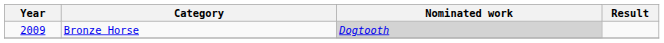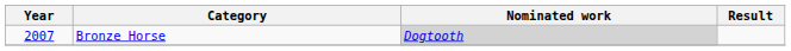 <table class=wikitable>
 <tr>
 <th scope="col" style="width:5em;">Year</th>
 <th scope="col" style="width:26em;">Category</th>
 <th scope="col" style="width:25em;">Nominated work</th>
 <th scope="col" style="width:5em;">Result</th>
 </tr>
 <tr>
-<td style="text-align:center;"><a href='#'>2009</a></td>
+<td style="text-align:center;"><a href='#'>2007</a></td>
 <td><a href='#'>Bronze Horse</a></td>
 <td style="background: lightgrey;"><em><a href='#'>Dogtooth</a></em></td>
 <td></td>
 </tr>
 <tr>
 </tr>
 </table>
